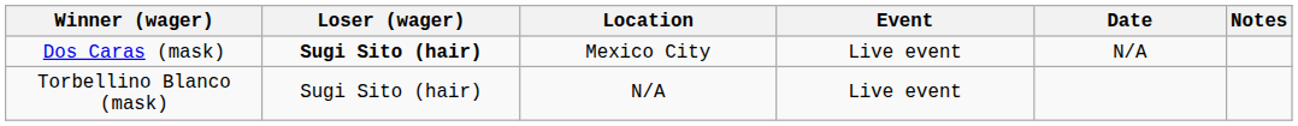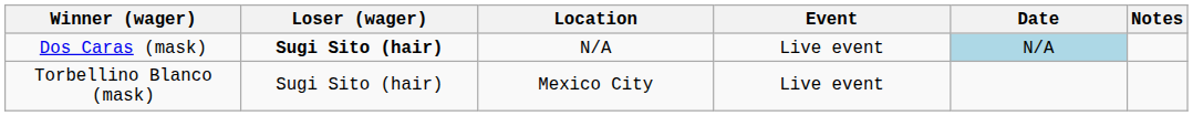 <table class="wikitable sortable" width=100%  style="text-align: center">
 <tr>
 <th width=20% scope="col">Winner (wager)</th>
 <th width=20% scope="col">Loser (wager)</th>
 <th width=20% scope="col">Location</th>
 <th width=20% scope="col">Event</th>
 <th width=15% scope="col">Date</th>
 <th class="unsortable" width=5% scope="col">Notes</th>
 </tr>
 <tr>
 <td><a href='#'>Dos Caras</a> (mask)</td>
 <td><strong>Sugi Sito (hair)</strong></td>
-<td>Mexico City</td>
+<td>N/A</td>
 <td>Live event</td>
-<td>N/A</td>
+<td style="background: lightblue;">N/A</td>
 <td></td>
 </tr>
 <tr>
 <td>Torbellino Blanco (mask)</td>
 <td>Sugi Sito (hair)</td>
-<td>N/A</td>
+<td>Mexico City</td>
 <td>Live event</td>
 <td></td>
 <td></td>
 </tr>
 </table>
